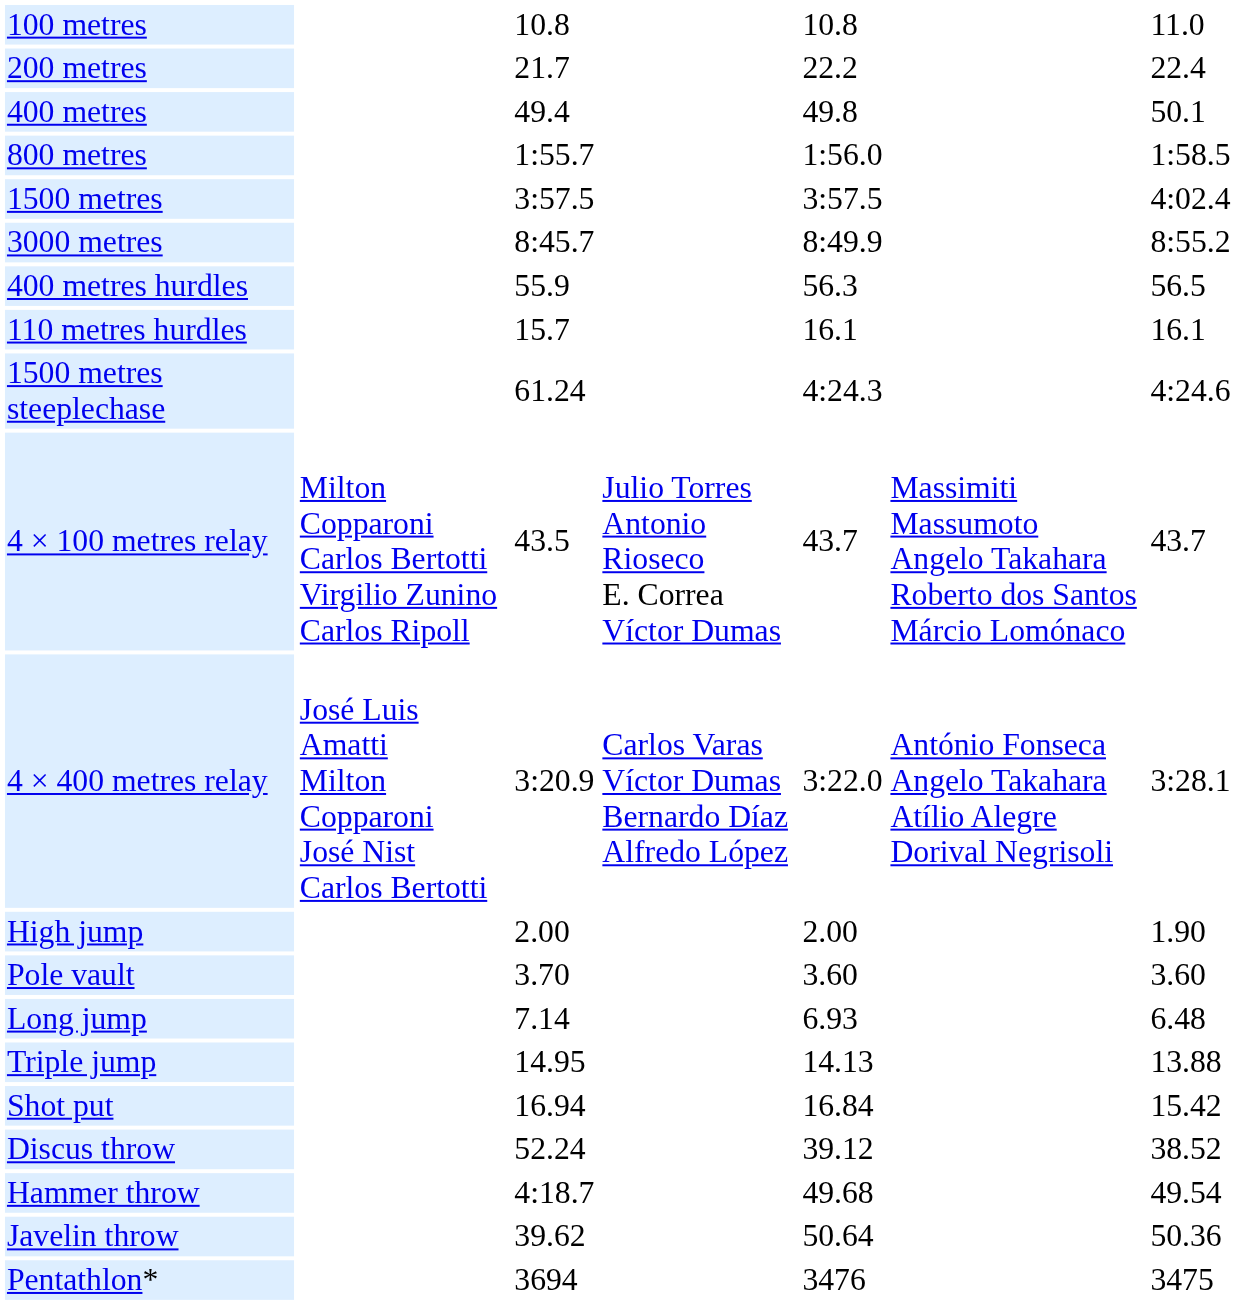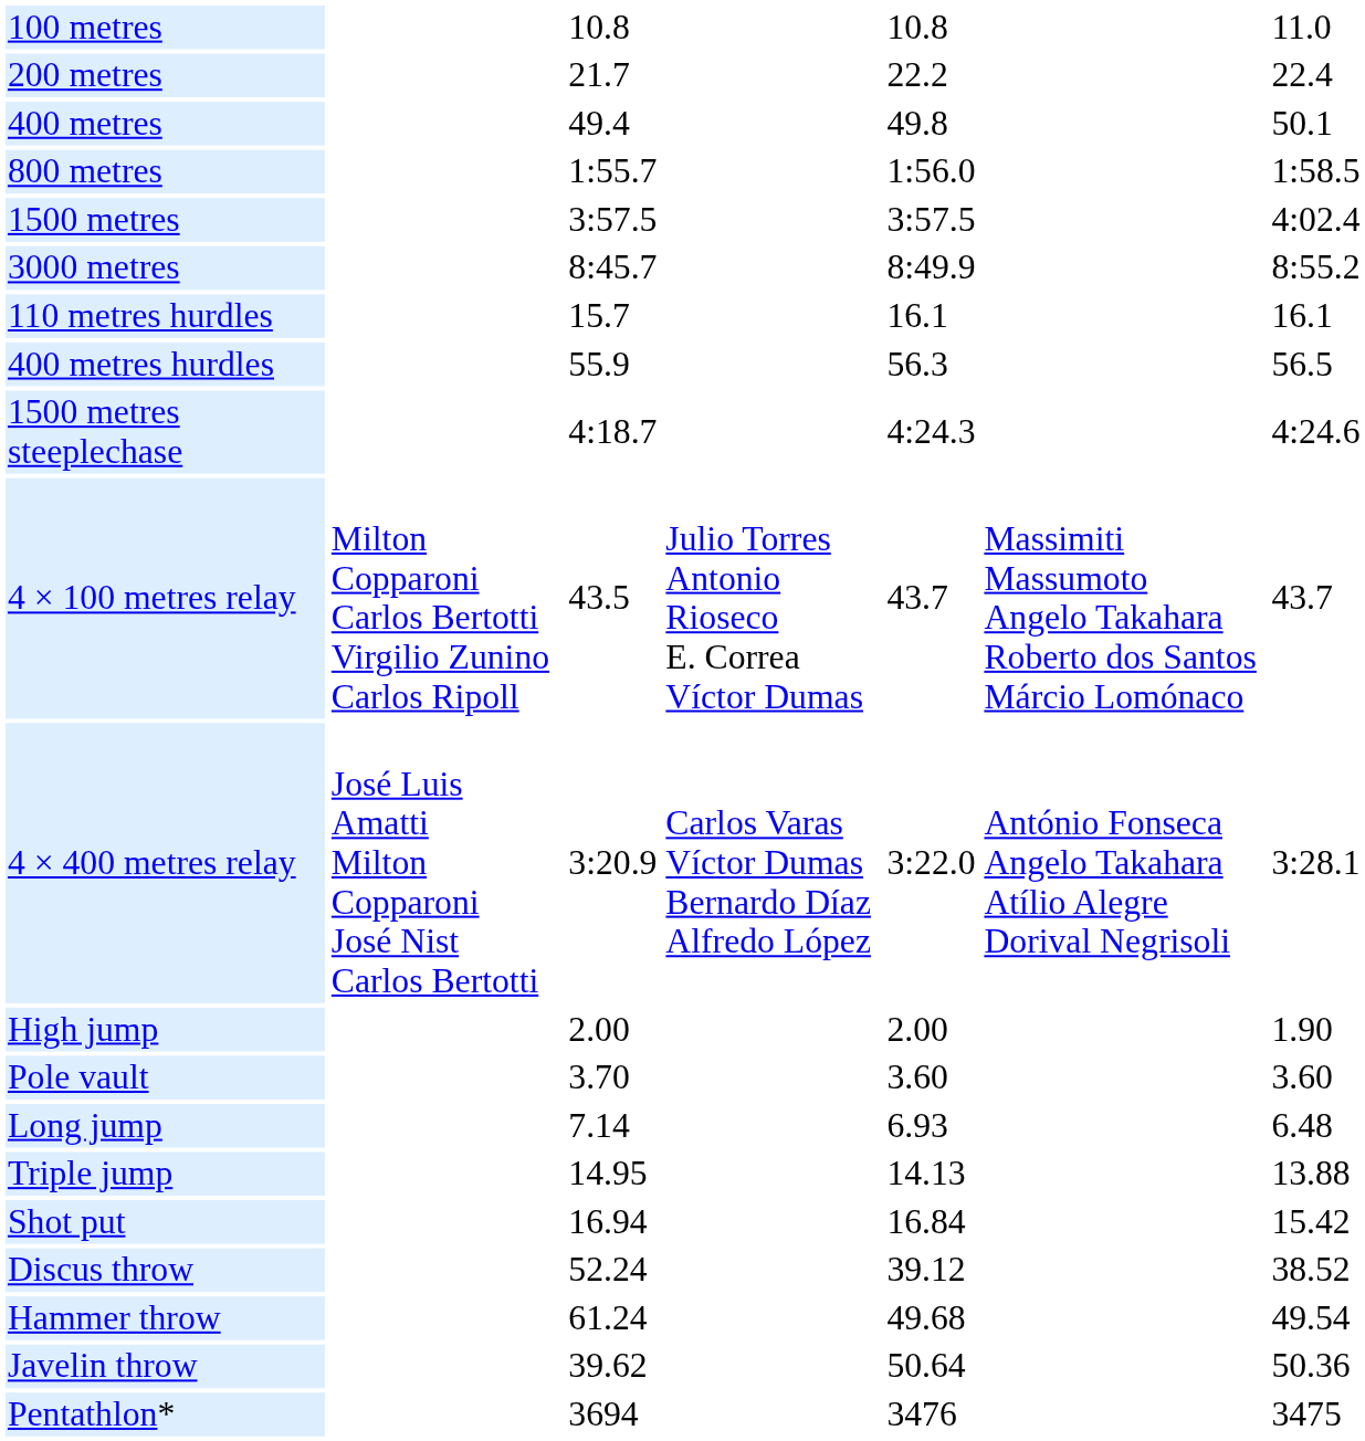 <table>
 <tr>
 <td bgcolor = DDEEFF><a href='#'>100 metres</a></td>
 <td></td>
 <td>10.8</td>
 <td></td>
 <td>10.8</td>
 <td></td>
 <td>11.0</td>
 </tr>
 <tr>
 <td bgcolor = DDEEFF><a href='#'>200 metres</a></td>
 <td></td>
 <td>21.7</td>
 <td></td>
 <td>22.2</td>
 <td></td>
 <td>22.4</td>
 </tr>
 <tr>
 <td bgcolor = DDEEFF><a href='#'>400 metres</a></td>
 <td></td>
 <td>49.4</td>
 <td></td>
 <td>49.8</td>
 <td></td>
 <td>50.1</td>
 </tr>
 <tr>
 <td bgcolor = DDEEFF><a href='#'>800 metres</a></td>
 <td></td>
 <td>1:55.7</td>
 <td></td>
 <td>1:56.0</td>
 <td></td>
 <td>1:58.5</td>
 </tr>
 <tr>
 <td bgcolor = DDEEFF><a href='#'>1500 metres</a></td>
 <td></td>
 <td>3:57.5</td>
 <td></td>
 <td>3:57.5</td>
 <td></td>
 <td>4:02.4</td>
 </tr>
 <tr>
 <td bgcolor = DDEEFF><a href='#'>3000 metres</a></td>
 <td></td>
 <td>8:45.7</td>
 <td></td>
 <td>8:49.9</td>
 <td></td>
 <td>8:55.2</td>
 </tr>
 <tr>
+<td bgcolor = DDEEFF><a href='#'>110 metres hurdles</a></td>
+<td></td>
+<td>15.7</td>
+<td></td>
+<td>16.1</td>
+<td></td>
+<td>16.1</td>
+</tr>
+<tr>
 <td bgcolor = DDEEFF><a href='#'>400 metres hurdles</a></td>
 <td></td>
 <td>55.9</td>
 <td></td>
 <td>56.3</td>
 <td></td>
 <td>56.5</td>
 </tr>
 <tr>
-<td bgcolor = DDEEFF><a href='#'>110 metres hurdles</a></td>
-<td></td>
-<td>15.7</td>
-<td></td>
-<td>16.1</td>
-<td></td>
-<td>16.1</td>
-</tr>
-<tr>
 <td bgcolor = DDEEFF><a href='#'>1500 metres steeplechase</a></td>
 <td></td>
-<td>61.24</td>
+<td>4:18.7</td>
 <td></td>
 <td>4:24.3</td>
 <td></td>
 <td>4:24.6</td>
 </tr>
 <tr>
 <td bgcolor = DDEEFF><a href='#'>4 × 100 metres relay</a></td>
 <td><br><a href='#'>Milton Copparoni</a><br><a href='#'>Carlos Bertotti</a><br><a href='#'>Virgilio Zunino</a><br><a href='#'>Carlos Ripoll</a></td>
 <td>43.5</td>
 <td><br><a href='#'>Julio Torres</a><br><a href='#'>Antonio Rioseco</a><br>E. Correa<br><a href='#'>Víctor Dumas</a></td>
 <td>43.7</td>
 <td><br><a href='#'>Massimiti Massumoto</a><br><a href='#'>Angelo Takahara</a><br><a href='#'>Roberto dos Santos</a><br><a href='#'>Márcio Lomónaco</a></td>
 <td>43.7</td>
 </tr>
 <tr>
 <td bgcolor = DDEEFF><a href='#'>4 × 400 metres relay</a></td>
 <td><br><a href='#'>José Luis Amatti</a><br><a href='#'>Milton Copparoni</a><br><a href='#'>José Nist</a><br><a href='#'>Carlos Bertotti</a></td>
 <td>3:20.9</td>
 <td><br><a href='#'>Carlos Varas</a><br><a href='#'>Víctor Dumas</a><br><a href='#'>Bernardo Díaz</a><br><a href='#'>Alfredo López</a></td>
 <td>3:22.0</td>
 <td><br><a href='#'>António Fonseca</a><br><a href='#'>Angelo Takahara</a><br><a href='#'>Atílio Alegre</a><br><a href='#'>Dorival Negrisoli</a></td>
 <td>3:28.1</td>
 </tr>
 <tr>
 <td bgcolor = DDEEFF><a href='#'>High jump</a></td>
 <td></td>
 <td>2.00</td>
 <td></td>
 <td>2.00</td>
 <td></td>
 <td>1.90</td>
 </tr>
 <tr>
 <td bgcolor = DDEEFF><a href='#'>Pole vault</a></td>
 <td></td>
 <td>3.70</td>
 <td></td>
 <td>3.60</td>
 <td></td>
 <td>3.60</td>
 </tr>
 <tr>
 <td bgcolor = DDEEFF><a href='#'>Long jump</a></td>
 <td></td>
 <td>7.14</td>
 <td></td>
 <td>6.93</td>
 <td></td>
 <td>6.48</td>
 </tr>
 <tr>
 <td bgcolor = DDEEFF><a href='#'>Triple jump</a></td>
 <td></td>
 <td>14.95</td>
 <td></td>
 <td>14.13</td>
 <td></td>
 <td>13.88</td>
 </tr>
 <tr>
 <td bgcolor = DDEEFF><a href='#'>Shot put</a></td>
 <td></td>
 <td>16.94</td>
 <td></td>
 <td>16.84</td>
 <td></td>
 <td>15.42</td>
 </tr>
 <tr>
 <td bgcolor = DDEEFF><a href='#'>Discus throw</a></td>
 <td></td>
 <td>52.24</td>
 <td></td>
 <td>39.12</td>
 <td></td>
 <td>38.52</td>
 </tr>
 <tr>
 <td bgcolor = DDEEFF><a href='#'>Hammer throw</a></td>
 <td></td>
-<td>4:18.7</td>
+<td>61.24</td>
 <td></td>
 <td>49.68</td>
 <td></td>
 <td>49.54</td>
 </tr>
 <tr>
 <td bgcolor = DDEEFF><a href='#'>Javelin throw</a></td>
 <td></td>
 <td>39.62</td>
 <td></td>
 <td>50.64</td>
 <td></td>
 <td>50.36</td>
 </tr>
 <tr>
 <td bgcolor = DDEEFF><a href='#'>Pentathlon</a>*</td>
 <td></td>
 <td>3694</td>
 <td></td>
 <td>3476</td>
 <td></td>
 <td>3475</td>
 </tr>
 </table>
